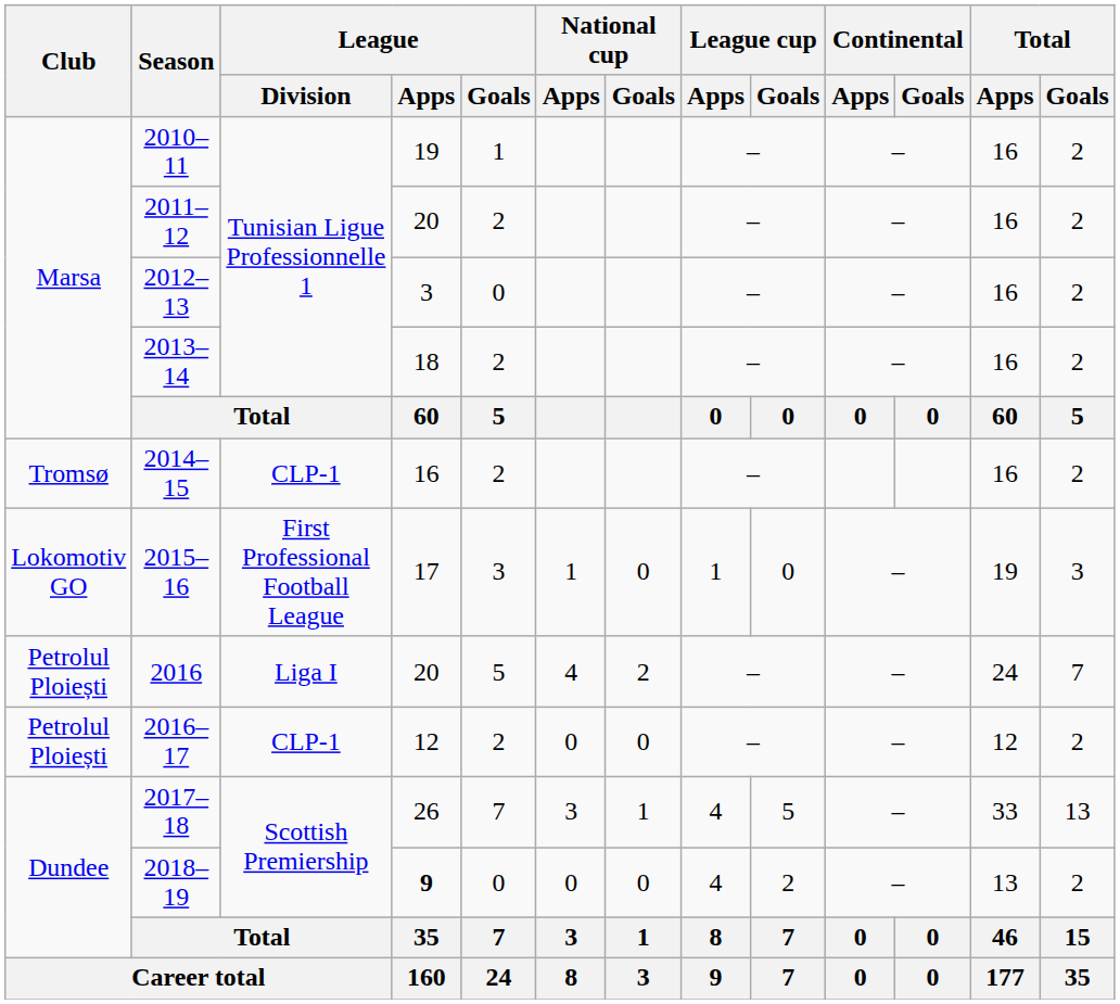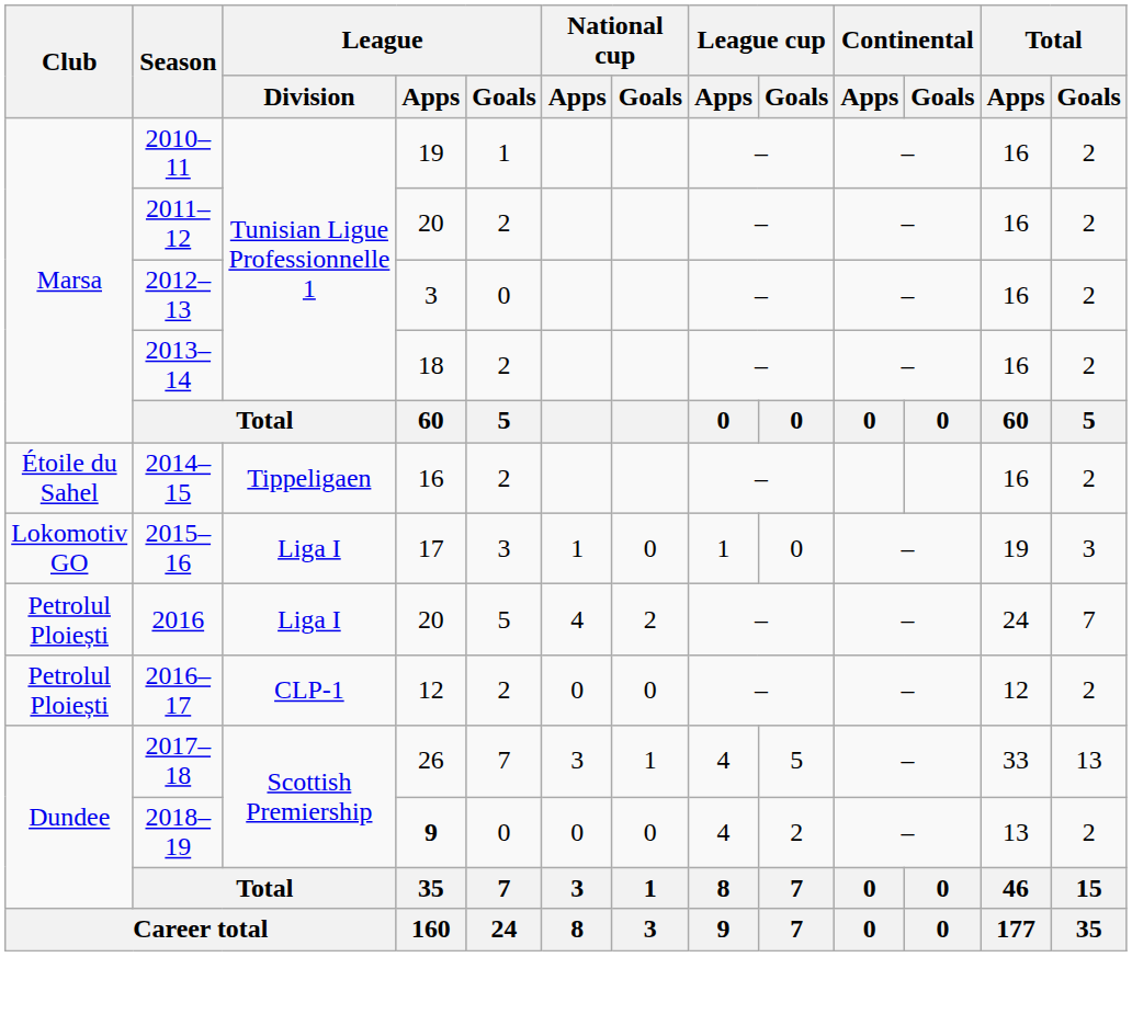 <table class="wikitable" style="text-align: center;">
 <tr>
 <th rowspan="2">Club</th>
 <th rowspan="2">Season</th>
 <th colspan="3">League</th>
 <th colspan="2">National cup</th>
 <th colspan="2">League cup</th>
 <th colspan="2">Continental</th>
 <th colspan="2">Total</th>
 </tr>
 <tr>
 <th>Division</th>
 <th>Apps</th>
 <th>Goals</th>
 <th>Apps</th>
 <th>Goals</th>
 <th>Apps</th>
 <th>Goals</th>
 <th>Apps</th>
 <th>Goals</th>
 <th>Apps</th>
 <th>Goals</th>
 </tr>
 <tr>
 <td rowspan="5"><a href='#'>Marsa</a></td>
 <td><a href='#'>2010–11</a></td>
 <td rowspan="4"><a href='#'>Tunisian Ligue Professionnelle 1</a></td>
 <td>19</td>
 <td>1</td>
 <td></td>
 <td></td>
 <td colspan="2">–</td>
 <td colspan="2">–</td>
 <td>16</td>
 <td>2</td>
 </tr>
 <tr>
 <td><a href='#'>2011–12</a></td>
 <td>20</td>
 <td>2</td>
 <td></td>
 <td></td>
 <td colspan="2">–</td>
 <td colspan="2">–</td>
 <td>16</td>
 <td>2</td>
 </tr>
 <tr>
 <td><a href='#'>2012–13</a></td>
 <td>3</td>
 <td>0</td>
 <td></td>
 <td></td>
 <td colspan="2">–</td>
 <td colspan="2">–</td>
 <td>16</td>
 <td>2</td>
 </tr>
 <tr>
 <td><a href='#'>2013–14</a></td>
 <td>18</td>
 <td>2</td>
 <td></td>
 <td></td>
 <td colspan="2">–</td>
 <td colspan="2">–</td>
 <td>16</td>
 <td>2</td>
 </tr>
 <tr>
 <th colspan="2">Total</th>
 <th>60</th>
 <th>5</th>
 <th></th>
 <th></th>
 <th>0</th>
 <th>0</th>
 <th>0</th>
 <th>0</th>
 <th>60</th>
 <th>5</th>
 </tr>
 <tr>
-<td><a href='#'>Tromsø</a></td>
+<td><a href='#'>Étoile du Sahel</a></td>
 <td><a href='#'>2014–15</a></td>
-<td><a href='#'>CLP-1</a></td>
+<td><a href='#'>Tippeligaen</a></td>
 <td>16</td>
 <td>2</td>
 <td></td>
 <td></td>
 <td colspan="2">–</td>
 <td></td>
 <td></td>
 <td>16</td>
 <td>2</td>
 </tr>
 <tr>
 <td><a href='#'>Lokomotiv GO</a></td>
 <td><a href='#'>2015–16</a></td>
-<td><a href='#'>First Professional Football League</a></td>
+<td><a href='#'>Liga I</a></td>
 <td>17</td>
 <td>3</td>
 <td>1</td>
 <td>0</td>
 <td>1</td>
 <td>0</td>
 <td colspan="2">–</td>
 <td>19</td>
 <td>3</td>
 </tr>
 <tr>
 <td><a href='#'>Petrolul Ploiești</a></td>
 <td><a href='#'>2016</a></td>
 <td><a href='#'>Liga I</a></td>
 <td>20</td>
 <td>5</td>
 <td>4</td>
 <td>2</td>
 <td colspan="2">–</td>
 <td colspan="2">–</td>
 <td>24</td>
 <td>7</td>
 </tr>
 <tr>
 <td><a href='#'>Petrolul Ploiești</a></td>
 <td><a href='#'>2016–17</a></td>
 <td><a href='#'>CLP-1</a></td>
 <td>12</td>
 <td>2</td>
 <td>0</td>
 <td>0</td>
 <td colspan="2">–</td>
 <td colspan="2">–</td>
 <td>12</td>
 <td>2</td>
 </tr>
 <tr>
 <td rowspan="3"><a href='#'>Dundee</a></td>
 <td><a href='#'>2017–18</a></td>
 <td rowspan="2"><a href='#'>Scottish Premiership</a></td>
 <td>26</td>
 <td>7</td>
 <td>3</td>
 <td>1</td>
 <td>4</td>
 <td>5</td>
 <td colspan="2">–</td>
 <td>33</td>
 <td>13</td>
 </tr>
 <tr>
 <td><a href='#'>2018–19</a></td>
 <td><strong>9</strong></td>
 <td>0</td>
 <td>0</td>
 <td>0</td>
 <td>4</td>
 <td>2</td>
 <td colspan="2">–</td>
 <td>13</td>
 <td>2</td>
 </tr>
 <tr>
 <th colspan="2">Total</th>
 <th>35</th>
 <th>7</th>
 <th>3</th>
 <th>1</th>
 <th>8</th>
 <th>7</th>
 <th>0</th>
 <th>0</th>
 <th>46</th>
 <th>15</th>
 </tr>
 <tr>
 <th colspan="3">Career total</th>
 <th>160</th>
 <th>24</th>
 <th>8</th>
 <th>3</th>
 <th>9</th>
 <th>7</th>
 <th>0</th>
 <th>0</th>
 <th>177</th>
 <th>35</th>
 </tr>
 </table>
